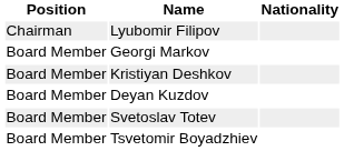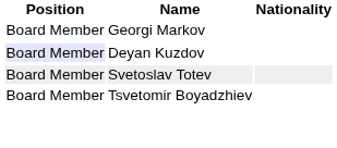 <table class="toccolours">
 <tr>
 <th bgcolor=>Position</th>
 <th bgcolor=>Name</th>
 <th bgcolor=>Nationality</th>
-</tr>
-<tr style="background:#eee;">
-<td>Chairman</td>
-<td>Lyubomir Filipov</td>
-<td></td>
 </tr>
 <tr>
 <td>Board Member</td>
 <td>Georgi Markov</td>
 <td></td>
 </tr>
 <tr>
 </tr>
-<tr style="background:#eee;">
-<td>Board Member</td>
-<td>Kristiyan Deshkov</td>
-<td></td>
-</tr>
 <tr>
-<td>Board Member</td>
+<td style="background: lavender;">Board Member</td>
 <td>Deyan Kuzdov</td>
 <td></td>
 </tr>
 <tr>
 </tr>
 <tr style="background:#eee;">
 <td>Board Member</td>
 <td>Svetoslav Totev</td>
 <td></td>
 </tr>
 <tr>
 <td>Board Member</td>
 <td>Tsvetomir Boyadzhiev</td>
 <td></td>
 </tr>
 </table>
